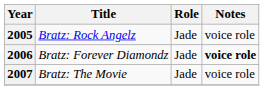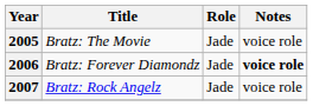 <table class="wikitable plainrowheaders sortable">
 <tr>
 <th>Year</th>
 <th>Title</th>
 <th>Role</th>
 <th class="unsortable">Notes</th>
 </tr>
 <tr>
 <th scope="row">2005</th>
-<td><em><a href='#'>Bratz: Rock Angelz</a></em></td>
+<td><em>Bratz: The Movie</em></td>
 <td>Jade</td>
 <td>voice role</td>
 </tr>
 <tr>
 <th scope="row">2006</th>
 <td><em>Bratz: Forever Diamondz</em></td>
 <td>Jade</td>
 <td><strong>voice role</strong></td>
 </tr>
 <tr>
 <th scope="row">2007</th>
-<td><em>Bratz: The Movie</em></td>
+<td><em><a href='#'>Bratz: Rock Angelz</a></em></td>
 <td>Jade</td>
 <td>voice role</td>
 </tr>
 <tr>
 </tr>
 </table>
